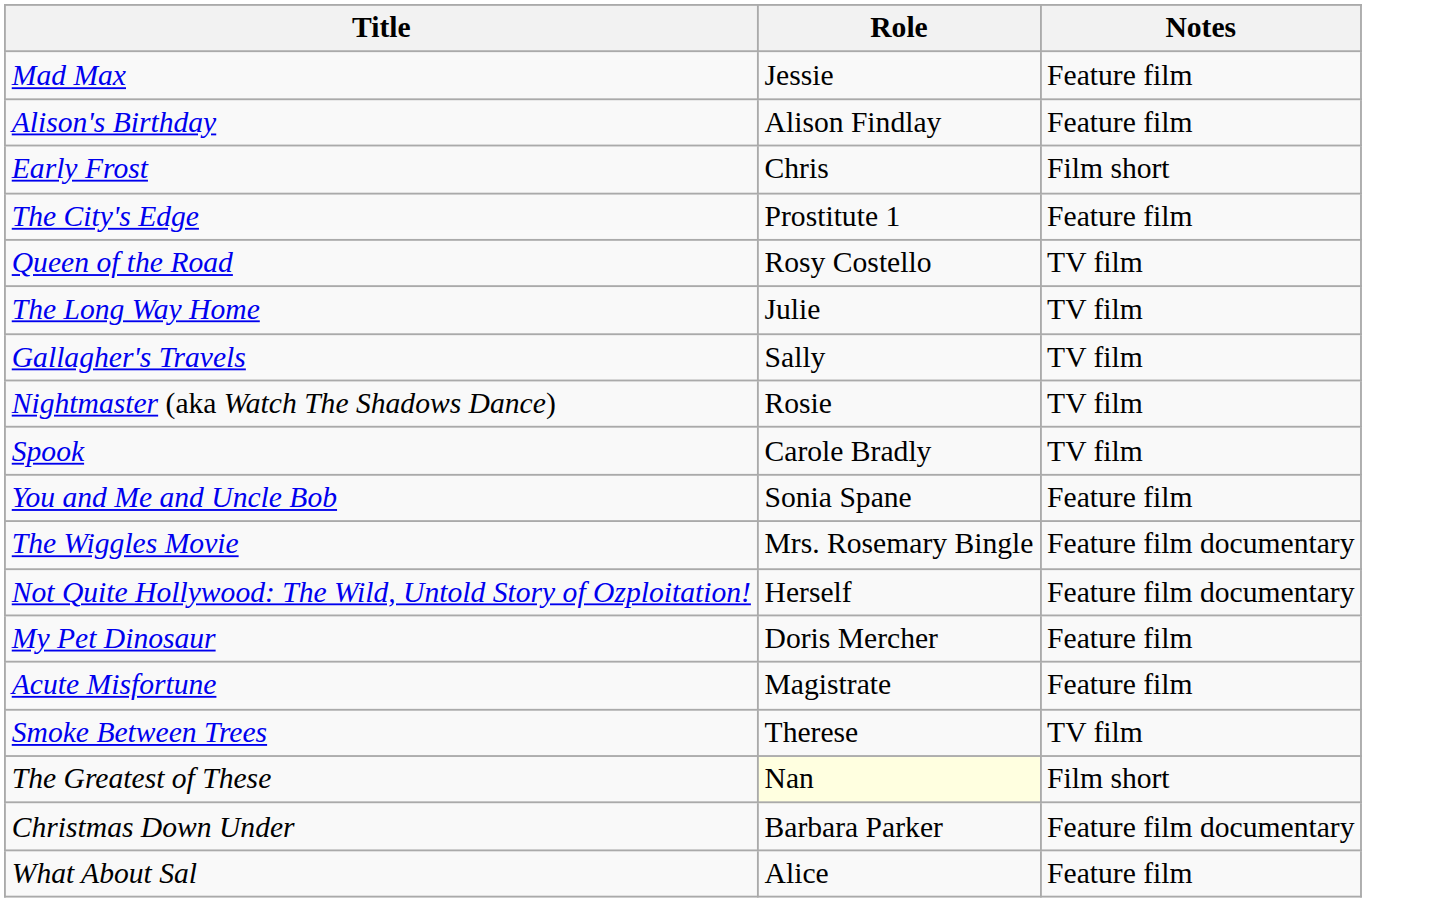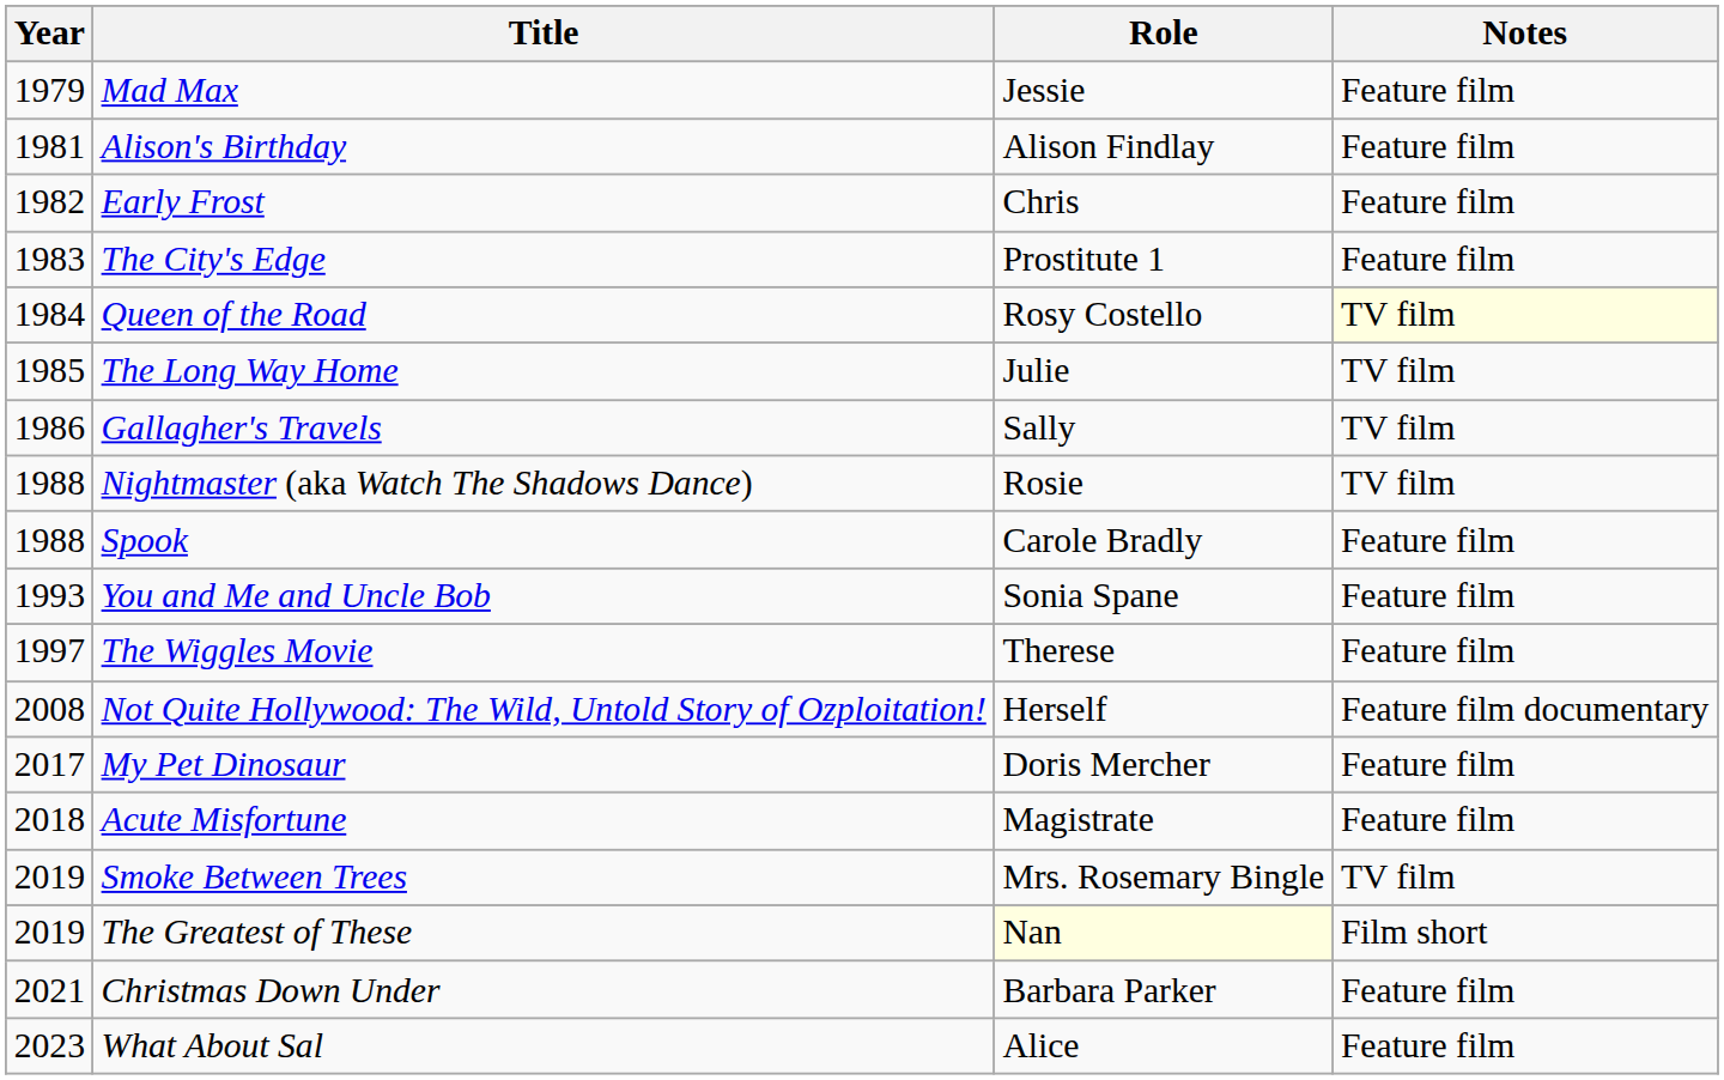 <table class="wikitable sortable">
 <tr>
+<th>Year</th>
 <th>Title</th>
 <th>Role</th>
 <th>Notes</th>
 </tr>
 <tr>
+<td>1979</td>
 <td><em><a href='#'>Mad Max</a></em></td>
 <td>Jessie</td>
 <td>Feature film</td>
 </tr>
 <tr>
+<td>1981</td>
 <td><em><a href='#'>Alison's Birthday</a></em></td>
 <td>Alison Findlay</td>
 <td>Feature film</td>
 </tr>
 <tr>
+<td>1982</td>
 <td><em><a href='#'>Early Frost</a></em></td>
 <td>Chris</td>
-<td>Film short</td>
+<td>Feature film</td>
 </tr>
 <tr>
+<td>1983</td>
 <td><em><a href='#'>The City's Edge</a></em></td>
 <td>Prostitute 1</td>
 <td>Feature film</td>
 </tr>
 <tr>
+<td>1984</td>
 <td><em><a href='#'>Queen of the Road</a></em></td>
 <td>Rosy Costello</td>
-<td>TV film</td>
+<td style="background: lightyellow;">TV film</td>
 </tr>
 <tr>
+<td>1985</td>
 <td><em><a href='#'>The Long Way Home</a></em></td>
 <td>Julie</td>
 <td>TV film</td>
 </tr>
 <tr>
+<td>1986</td>
 <td><em><a href='#'>Gallagher's Travels</a></em></td>
 <td>Sally</td>
 <td>TV film</td>
 </tr>
 <tr>
+<td>1988</td>
 <td><em><a href='#'>Nightmaster</a></em> (aka <em>Watch The Shadows Dance</em>)</td>
 <td>Rosie</td>
 <td>TV film</td>
 </tr>
 <tr>
+<td>1988</td>
 <td><em><a href='#'>Spook</a></em></td>
 <td>Carole Bradly</td>
-<td>TV film</td>
+<td>Feature film</td>
 </tr>
 <tr>
+<td>1993</td>
 <td><em><a href='#'>You and Me and Uncle Bob</a></em></td>
 <td>Sonia Spane</td>
 <td>Feature film</td>
 </tr>
 <tr>
+<td>1997</td>
 <td><em><a href='#'>The Wiggles Movie</a></em></td>
-<td>Mrs. Rosemary Bingle</td>
-<td>Feature film documentary</td>
+<td>Therese</td>
+<td>Feature film</td>
 </tr>
 <tr>
+<td>2008</td>
 <td><em><a href='#'>Not Quite Hollywood: The Wild, Untold Story of Ozploitation!</a></em></td>
 <td>Herself</td>
 <td>Feature film documentary</td>
 </tr>
 <tr>
+<td>2017</td>
 <td><em><a href='#'>My Pet Dinosaur</a></em></td>
 <td>Doris Mercher</td>
 <td>Feature film</td>
 </tr>
 <tr>
+<td>2018</td>
 <td><em><a href='#'>Acute Misfortune</a></em></td>
 <td>Magistrate</td>
 <td>Feature film</td>
 </tr>
 <tr>
+<td>2019</td>
 <td><em><a href='#'>Smoke Between Trees</a></em></td>
-<td>Therese</td>
+<td>Mrs. Rosemary Bingle</td>
 <td>TV film</td>
 </tr>
 <tr>
+<td>2019</td>
 <td><em>The Greatest of These</em></td>
 <td style="background: lightyellow;">Nan</td>
 <td>Film short</td>
 </tr>
 <tr>
+<td>2021</td>
 <td><em>Christmas Down Under</em></td>
 <td>Barbara Parker</td>
-<td>Feature film documentary</td>
+<td>Feature film</td>
 </tr>
 <tr>
+<td>2023</td>
 <td><em>What About Sal</em></td>
 <td>Alice</td>
 <td>Feature film</td>
 </tr>
 </table>
